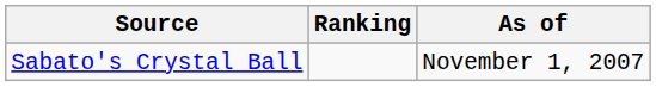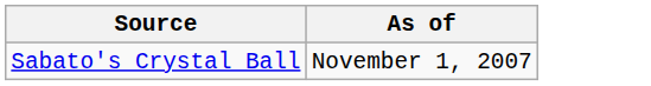 <table class="wikitable" style="text-align:center">
 <tr>
 <th>Source</th>
-<th>Ranking</th>
 <th>As of</th>
 </tr>
 <tr>
 <td align=left><a href='#'>Sabato's Crystal Ball</a></td>
-<td></td>
 <td>November 1, 2007</td>
 </tr>
 </table>
